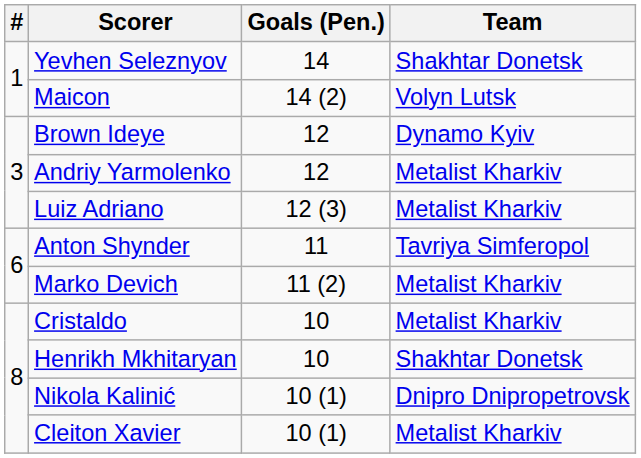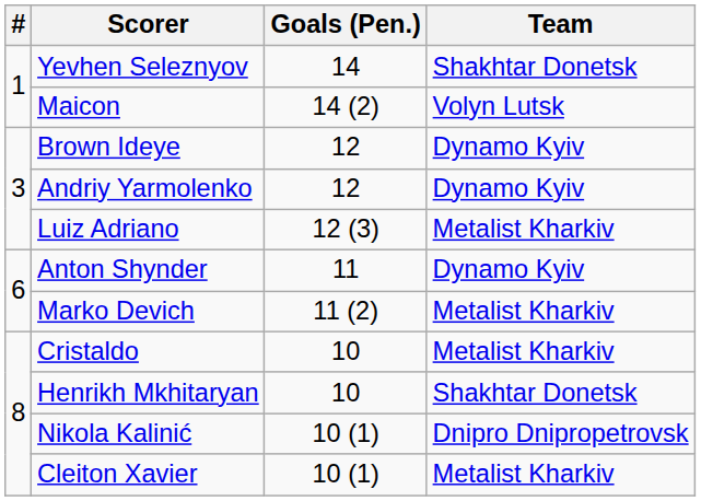 <table class="wikitable">
 <tr>
 <th>#</th>
 <th>Scorer</th>
 <th>Goals (Pen.)</th>
 <th>Team</th>
 </tr>
 <tr>
 <td rowspan="2">1</td>
 <td> <a href='#'>Yevhen Seleznyov</a></td>
 <td align=center>14</td>
 <td><a href='#'>Shakhtar Donetsk</a></td>
 </tr>
 <tr>
 <td> <a href='#'>Maicon</a></td>
 <td align=center>14 (2)</td>
 <td><a href='#'>Volyn Lutsk</a></td>
 </tr>
 <tr>
 <td rowspan="3">3</td>
 <td> <a href='#'>Brown Ideye</a></td>
 <td align=center>12</td>
 <td><a href='#'>Dynamo Kyiv</a></td>
 </tr>
 <tr>
 <td> <a href='#'>Andriy Yarmolenko</a></td>
 <td align=center>12</td>
-<td><a href='#'>Metalist Kharkiv</a></td>
+<td><a href='#'>Dynamo Kyiv</a></td>
 </tr>
 <tr>
 <td> <a href='#'>Luiz Adriano</a></td>
 <td align=center>12 (3)</td>
 <td><a href='#'>Metalist Kharkiv</a></td>
 </tr>
 <tr>
 <td rowspan="2">6</td>
 <td> <a href='#'>Anton Shynder</a></td>
 <td align=center>11</td>
-<td><a href='#'>Tavriya Simferopol</a></td>
+<td><a href='#'>Dynamo Kyiv</a></td>
 </tr>
 <tr>
 <td> <a href='#'>Marko Devich</a></td>
 <td align=center>11 (2)</td>
 <td><a href='#'>Metalist Kharkiv</a></td>
 </tr>
 <tr>
 <td rowspan="4">8</td>
 <td> <a href='#'>Cristaldo</a></td>
 <td align=center>10</td>
 <td><a href='#'>Metalist Kharkiv</a></td>
 </tr>
 <tr>
 <td> <a href='#'>Henrikh Mkhitaryan</a></td>
 <td align=center>10</td>
 <td><a href='#'>Shakhtar Donetsk</a></td>
 </tr>
 <tr>
 <td> <a href='#'>Nikola Kalinić</a></td>
 <td align=center>10 (1)</td>
 <td><a href='#'>Dnipro Dnipropetrovsk</a></td>
 </tr>
 <tr>
 <td> <a href='#'>Cleiton Xavier</a></td>
 <td align=center>10 (1)</td>
 <td><a href='#'>Metalist Kharkiv</a></td>
 </tr>
 </table>
